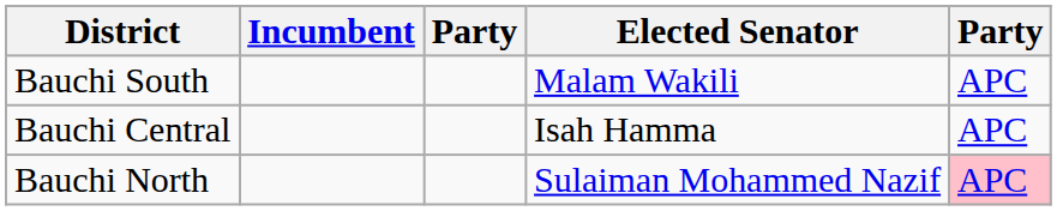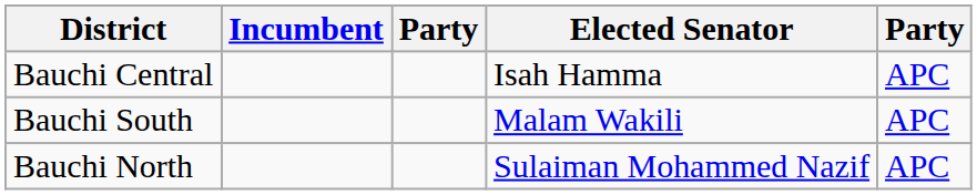 <table class="sortable wikitable" style="font-size:95%;line-height:14px;">
 <tr>
 <th class="unsortable">District</th>
 <th class="unsortable"><a href='#'>Incumbent</a></th>
 <th>Party</th>
 <th class="unsortable">Elected Senator</th>
 <th>Party</th>
 </tr>
 <tr>
+<td>Bauchi Central</td>
+<td></td>
+<td></td>
+<td>Isah Hamma</td>
+<td><a href='#'>APC</a></td>
+</tr>
+<tr>
 <td>Bauchi South</td>
 <td></td>
 <td></td>
 <td><a href='#'>Malam Wakili</a></td>
 <td><a href='#'>APC</a></td>
 </tr>
 <tr>
-<td>Bauchi Central</td>
-<td></td>
-<td></td>
-<td>Isah Hamma</td>
-<td><a href='#'>APC</a></td>
-</tr>
-<tr>
 <td>Bauchi North</td>
 <td></td>
 <td></td>
 <td><a href='#'>Sulaiman Mohammed Nazif</a></td>
-<td style="background: pink;"><a href='#'>APC</a></td>
+<td><a href='#'>APC</a></td>
 </tr>
 </table>
